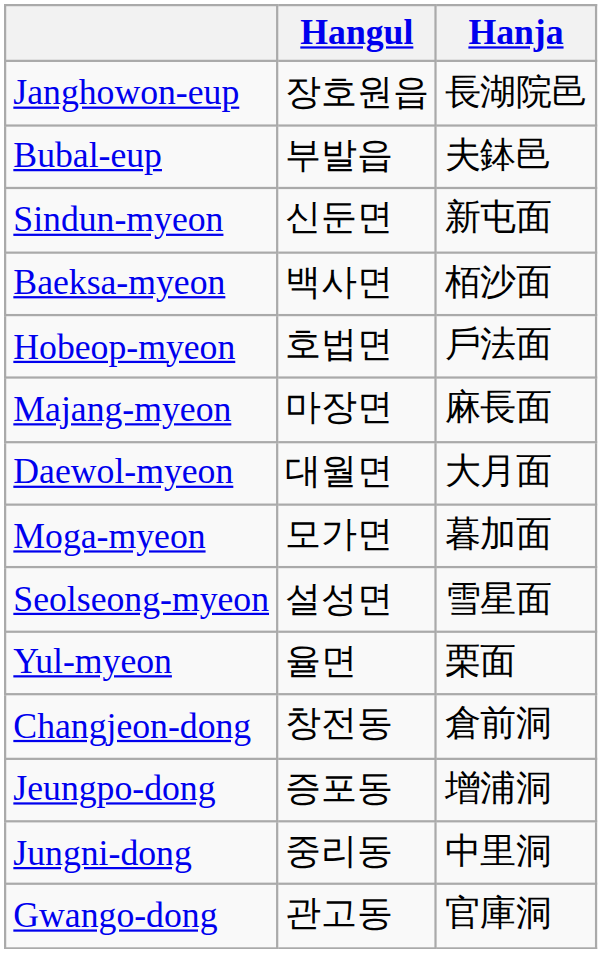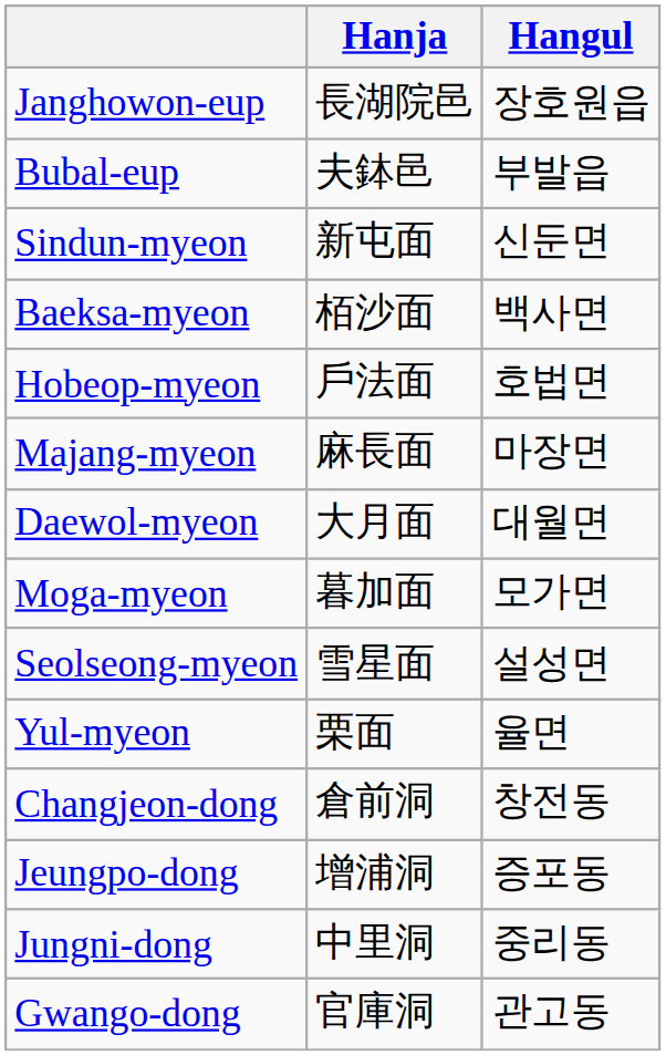 <table class="wikitable">
 <tr>
 <th></th>
+<th><a href='#'>Hanja</a></th>
 <th><a href='#'>Hangul</a></th>
-<th><a href='#'>Hanja</a></th>
 </tr>
 <tr>
 <td><a href='#'>Janghowon-eup</a></td>
+<td>長湖院邑</td>
 <td>장호원읍</td>
-<td>長湖院邑</td>
 </tr>
 <tr>
 <td><a href='#'>Bubal-eup</a></td>
+<td>夫鉢邑</td>
 <td>부발읍</td>
-<td>夫鉢邑</td>
 </tr>
 <tr>
 <td><a href='#'>Sindun-myeon</a></td>
+<td>新屯面</td>
 <td>신둔면</td>
-<td>新屯面</td>
 </tr>
 <tr>
 <td><a href='#'>Baeksa-myeon</a></td>
+<td>栢沙面</td>
 <td>백사면</td>
-<td>栢沙面</td>
 </tr>
 <tr>
 <td><a href='#'>Hobeop-myeon</a></td>
+<td>戶法面</td>
 <td>호법면</td>
-<td>戶法面</td>
 </tr>
 <tr>
 <td><a href='#'>Majang-myeon</a></td>
+<td>麻長面</td>
 <td>마장면</td>
-<td>麻長面</td>
 </tr>
 <tr>
 <td><a href='#'>Daewol-myeon</a></td>
+<td>大月面</td>
 <td>대월면</td>
-<td>大月面</td>
 </tr>
 <tr>
 <td><a href='#'>Moga-myeon</a></td>
+<td>暮加面</td>
 <td>모가면</td>
-<td>暮加面</td>
 </tr>
 <tr>
 <td><a href='#'>Seolseong-myeon</a></td>
+<td>雪星面</td>
 <td>설성면</td>
-<td>雪星面</td>
 </tr>
 <tr>
 <td><a href='#'>Yul-myeon</a></td>
+<td>栗面</td>
 <td>율면</td>
-<td>栗面</td>
 </tr>
 <tr>
 <td><a href='#'>Changjeon-dong</a></td>
+<td>倉前洞</td>
 <td>창전동</td>
-<td>倉前洞</td>
 </tr>
 <tr>
 <td><a href='#'>Jeungpo-dong</a></td>
+<td>增浦洞</td>
 <td>증포동</td>
-<td>增浦洞</td>
 </tr>
 <tr>
 <td><a href='#'>Jungni-dong</a></td>
+<td>中里洞</td>
 <td>중리동</td>
-<td>中里洞</td>
 </tr>
 <tr>
 <td><a href='#'>Gwango-dong</a></td>
+<td>官庫洞</td>
 <td>관고동</td>
-<td>官庫洞</td>
 </tr>
 </table>
